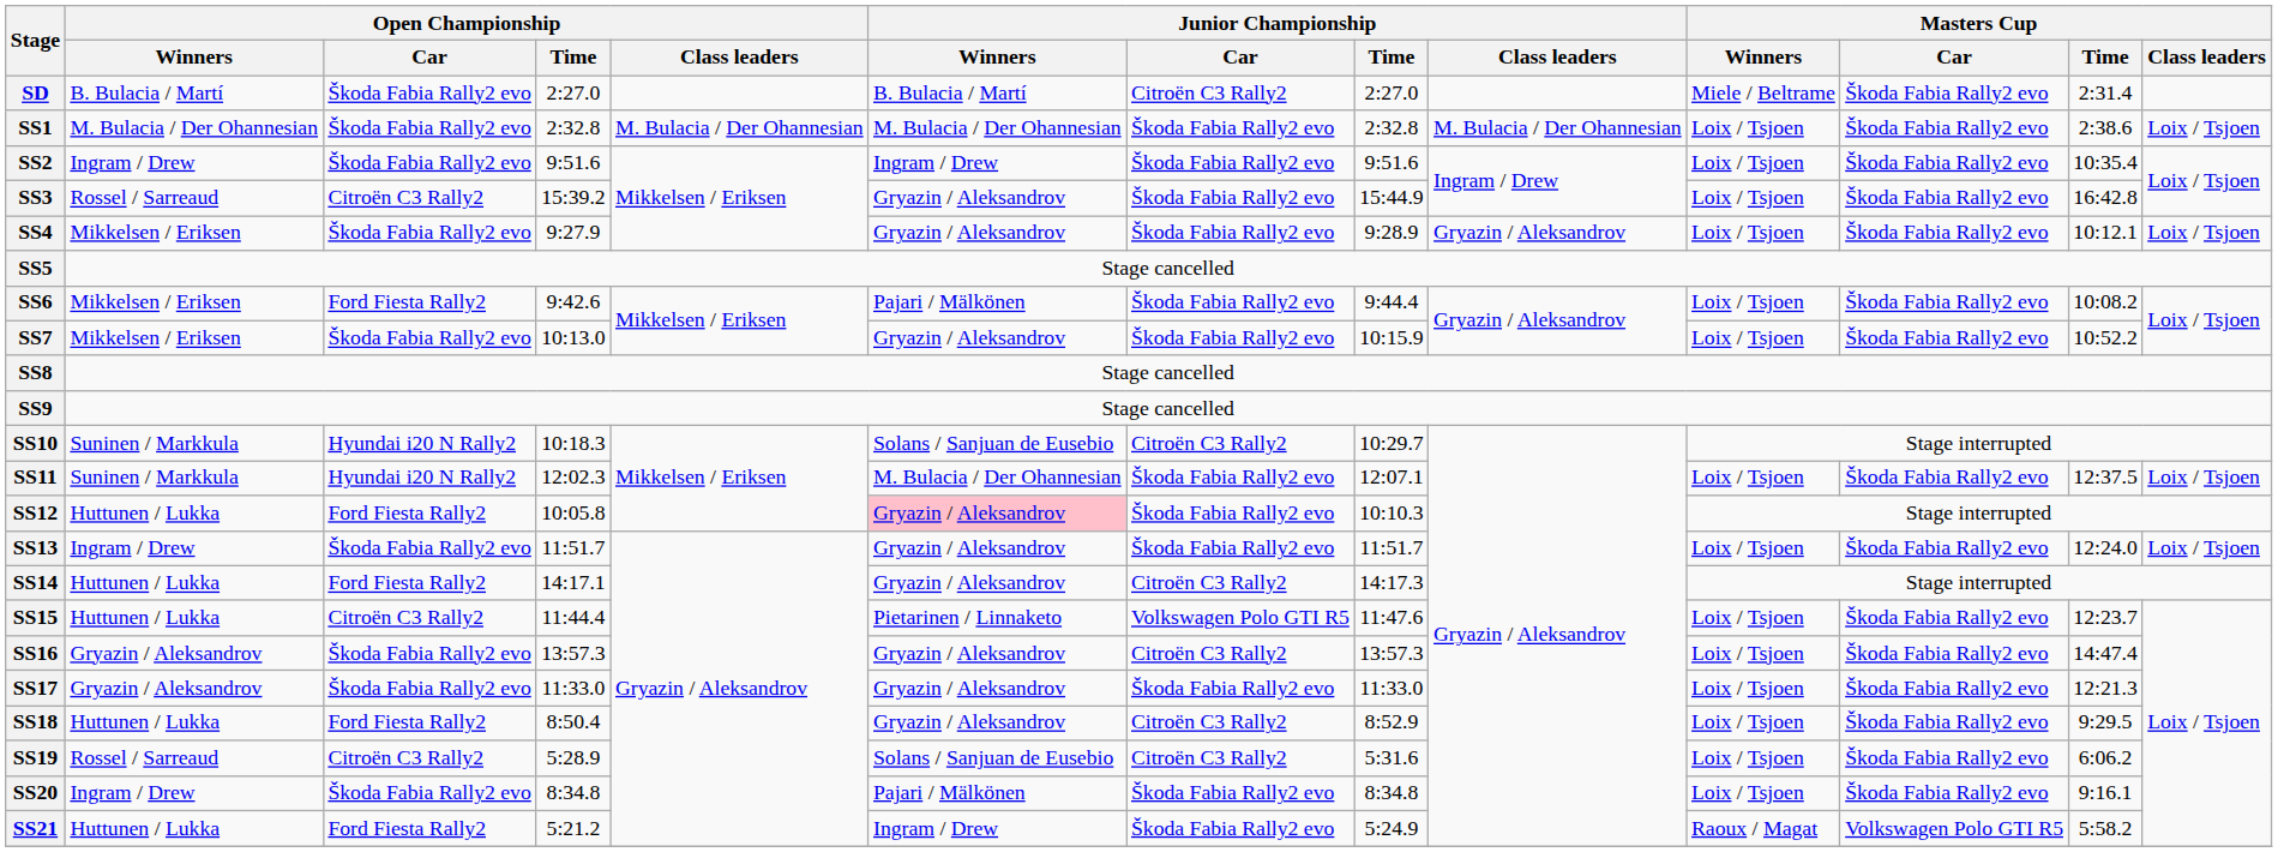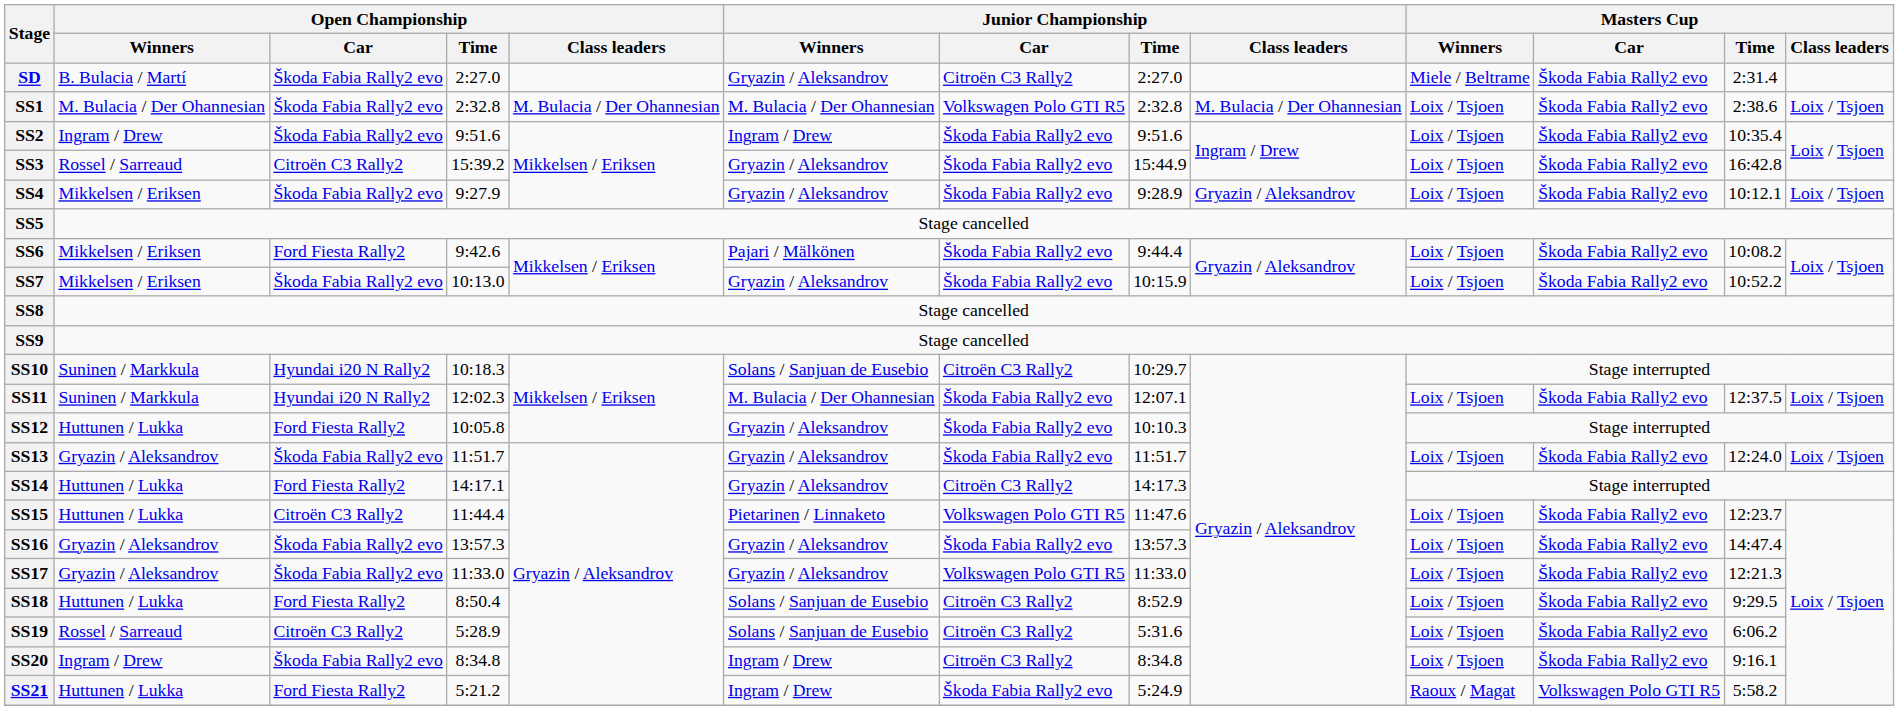 <table class="wikitable" style="font-size:85%">
 <tr>
 <th rowspan="2">Stage</th>
 <th colspan="4">Open Championship</th>
 <th colspan="4">Junior Championship</th>
 <th colspan="4">Masters Cup</th>
 </tr>
 <tr>
 <th>Winners</th>
 <th>Car</th>
 <th>Time</th>
 <th>Class leaders</th>
 <th>Winners</th>
 <th>Car</th>
 <th>Time</th>
 <th>Class leaders</th>
 <th>Winners</th>
 <th>Car</th>
 <th>Time</th>
 <th nowrap>Class leaders</th>
 </tr>
 <tr>
 <th><a href='#'>SD</a></th>
 <td><a href='#'>B. Bulacia</a> / <a href='#'>Martí</a></td>
 <td><a href='#'>Škoda Fabia Rally2 evo</a></td>
 <td align="center">2:27.0</td>
 <td></td>
-<td><a href='#'>B. Bulacia</a> / <a href='#'>Martí</a></td>
+<td><a href='#'>Gryazin</a> / <a href='#'>Aleksandrov</a></td>
 <td><a href='#'>Citroën C3 Rally2</a></td>
 <td align="center">2:27.0</td>
 <td></td>
 <td nowrap><a href='#'>Miele</a> / <a href='#'>Beltrame</a></td>
 <td><a href='#'>Škoda Fabia Rally2 evo</a></td>
 <td align="center">2:31.4</td>
 <td></td>
 </tr>
 <tr>
 <th>SS1</th>
 <td nowrap><a href='#'>M. Bulacia</a> / <a href='#'>Der Ohannesian</a></td>
 <td nowrap><a href='#'>Škoda Fabia Rally2 evo</a></td>
 <td align="center">2:32.8</td>
 <td nowrap><a href='#'>M. Bulacia</a> / <a href='#'>Der Ohannesian</a></td>
 <td><a href='#'>M. Bulacia</a> / <a href='#'>Der Ohannesian</a></td>
-<td><a href='#'>Škoda Fabia Rally2 evo</a></td>
+<td nowrap><a href='#'>Volkswagen Polo GTI R5</a></td>
 <td align="center">2:32.8</td>
 <td nowrap><a href='#'>M. Bulacia</a> / <a href='#'>Der Ohannesian</a></td>
 <td><a href='#'>Loix</a> / <a href='#'>Tsjoen</a></td>
 <td nowrap><a href='#'>Škoda Fabia Rally2 evo</a></td>
 <td align="center">2:38.6</td>
 <td nowrap><a href='#'>Loix</a> / <a href='#'>Tsjoen</a></td>
 </tr>
 <tr>
 <th>SS2</th>
 <td><a href='#'>Ingram</a> / <a href='#'>Drew</a></td>
 <td><a href='#'>Škoda Fabia Rally2 evo</a></td>
 <td align="center">9:51.6</td>
 <td rowspan="3"><a href='#'>Mikkelsen</a>  / <a href='#'>Eriksen</a></td>
 <td><a href='#'>Ingram</a> / <a href='#'>Drew</a></td>
 <td><a href='#'>Škoda Fabia Rally2 evo</a></td>
 <td align="center">9:51.6</td>
 <td rowspan="2"><a href='#'>Ingram</a> / <a href='#'>Drew</a></td>
 <td><a href='#'>Loix</a> / <a href='#'>Tsjoen</a></td>
 <td><a href='#'>Škoda Fabia Rally2 evo</a></td>
 <td align="center">10:35.4</td>
 <td rowspan="2"><a href='#'>Loix</a> / <a href='#'>Tsjoen</a></td>
 </tr>
 <tr>
 <th>SS3</th>
 <td><a href='#'>Rossel</a> / <a href='#'>Sarreaud</a></td>
 <td><a href='#'>Citroën C3 Rally2</a></td>
 <td align="center">15:39.2</td>
 <td><a href='#'>Gryazin</a> / <a href='#'>Aleksandrov</a></td>
 <td><a href='#'>Škoda Fabia Rally2 evo</a></td>
 <td align="center">15:44.9</td>
 <td><a href='#'>Loix</a> / <a href='#'>Tsjoen</a></td>
 <td><a href='#'>Škoda Fabia Rally2 evo</a></td>
 <td align="center">16:42.8</td>
 </tr>
 <tr>
 <th>SS4</th>
 <td><a href='#'>Mikkelsen</a>  / <a href='#'>Eriksen</a></td>
 <td><a href='#'>Škoda Fabia Rally2 evo</a></td>
 <td align="center">9:27.9</td>
 <td><a href='#'>Gryazin</a> / <a href='#'>Aleksandrov</a></td>
 <td><a href='#'>Škoda Fabia Rally2 evo</a></td>
 <td align="center">9:28.9</td>
 <td><a href='#'>Gryazin</a> / <a href='#'>Aleksandrov</a></td>
 <td><a href='#'>Loix</a> / <a href='#'>Tsjoen</a></td>
 <td><a href='#'>Škoda Fabia Rally2 evo</a></td>
 <td align="center">10:12.1</td>
 <td><a href='#'>Loix</a> / <a href='#'>Tsjoen</a></td>
 </tr>
 <tr>
 <th>SS5</th>
 <td colspan="12" align="center">Stage cancelled</td>
 </tr>
 <tr>
 <th>SS6</th>
 <td><a href='#'>Mikkelsen</a>  / <a href='#'>Eriksen</a></td>
 <td><a href='#'>Ford Fiesta Rally2</a></td>
 <td align="center">9:42.6</td>
 <td rowspan="2"><a href='#'>Mikkelsen</a>  / <a href='#'>Eriksen</a></td>
 <td><a href='#'>Pajari</a> / <a href='#'>Mälkönen</a></td>
 <td><a href='#'>Škoda Fabia Rally2 evo</a></td>
 <td align="center">9:44.4</td>
 <td rowspan="2"><a href='#'>Gryazin</a> / <a href='#'>Aleksandrov</a></td>
 <td><a href='#'>Loix</a> / <a href='#'>Tsjoen</a></td>
 <td><a href='#'>Škoda Fabia Rally2 evo</a></td>
 <td align="center">10:08.2</td>
 <td rowspan="2"><a href='#'>Loix</a> / <a href='#'>Tsjoen</a></td>
 </tr>
 <tr>
 <th>SS7</th>
 <td><a href='#'>Mikkelsen</a>  / <a href='#'>Eriksen</a></td>
 <td><a href='#'>Škoda Fabia Rally2 evo</a></td>
 <td align="center">10:13.0</td>
 <td><a href='#'>Gryazin</a> / <a href='#'>Aleksandrov</a></td>
 <td><a href='#'>Škoda Fabia Rally2 evo</a></td>
 <td align="center">10:15.9</td>
 <td><a href='#'>Loix</a> / <a href='#'>Tsjoen</a></td>
 <td><a href='#'>Škoda Fabia Rally2 evo</a></td>
 <td align="center">10:52.2</td>
 </tr>
 <tr>
 <th>SS8</th>
 <td colspan="12" align="center">Stage cancelled</td>
 </tr>
 <tr>
 <th>SS9</th>
 <td colspan="12" align="center">Stage cancelled</td>
 </tr>
 <tr>
 <th>SS10</th>
 <td><a href='#'>Suninen</a> / <a href='#'>Markkula</a></td>
 <td><a href='#'>Hyundai i20 N Rally2</a></td>
 <td align="center">10:18.3</td>
 <td rowspan="3"><a href='#'>Mikkelsen</a>  / <a href='#'>Eriksen</a></td>
 <td nowrap><a href='#'>Solans</a> / <a href='#'>Sanjuan de Eusebio</a></td>
 <td><a href='#'>Citroën C3 Rally2</a></td>
 <td align="center">10:29.7</td>
 <td rowspan="12"><a href='#'>Gryazin</a> / <a href='#'>Aleksandrov</a></td>
 <td colspan="4" align="center">Stage interrupted</td>
 </tr>
 <tr>
 <th>SS11</th>
 <td><a href='#'>Suninen</a> / <a href='#'>Markkula</a></td>
 <td><a href='#'>Hyundai i20 N Rally2</a></td>
 <td align="center">12:02.3</td>
 <td><a href='#'>M. Bulacia</a> / <a href='#'>Der Ohannesian</a></td>
 <td><a href='#'>Škoda Fabia Rally2 evo</a></td>
 <td align="center">12:07.1</td>
 <td><a href='#'>Loix</a> / <a href='#'>Tsjoen</a></td>
 <td><a href='#'>Škoda Fabia Rally2 evo</a></td>
 <td align="center">12:37.5</td>
 <td><a href='#'>Loix</a> / <a href='#'>Tsjoen</a></td>
 </tr>
 <tr>
 <th>SS12</th>
 <td><a href='#'>Huttunen</a> / <a href='#'>Lukka</a></td>
 <td><a href='#'>Ford Fiesta Rally2</a></td>
 <td align="center">10:05.8</td>
-<td style="background: pink;"><a href='#'>Gryazin</a> / <a href='#'>Aleksandrov</a></td>
+<td><a href='#'>Gryazin</a> / <a href='#'>Aleksandrov</a></td>
 <td><a href='#'>Škoda Fabia Rally2 evo</a></td>
 <td align="center">10:10.3</td>
 <td colspan="4" align="center">Stage interrupted</td>
 </tr>
 <tr>
 <th>SS13</th>
-<td><a href='#'>Ingram</a> / <a href='#'>Drew</a></td>
+<td><a href='#'>Gryazin</a> / <a href='#'>Aleksandrov</a></td>
 <td><a href='#'>Škoda Fabia Rally2 evo</a></td>
 <td align="center">11:51.7</td>
 <td rowspan="9"><a href='#'>Gryazin</a> / <a href='#'>Aleksandrov</a></td>
 <td><a href='#'>Gryazin</a> / <a href='#'>Aleksandrov</a></td>
 <td><a href='#'>Škoda Fabia Rally2 evo</a></td>
 <td align="center">11:51.7</td>
 <td><a href='#'>Loix</a> / <a href='#'>Tsjoen</a></td>
 <td><a href='#'>Škoda Fabia Rally2 evo</a></td>
 <td align="center">12:24.0</td>
 <td><a href='#'>Loix</a> / <a href='#'>Tsjoen</a></td>
 </tr>
 <tr>
 <th>SS14</th>
 <td><a href='#'>Huttunen</a> / <a href='#'>Lukka</a></td>
 <td><a href='#'>Ford Fiesta Rally2</a></td>
 <td align="center">14:17.1</td>
 <td><a href='#'>Gryazin</a> / <a href='#'>Aleksandrov</a></td>
 <td><a href='#'>Citroën C3 Rally2</a></td>
 <td align="center">14:17.3</td>
 <td colspan="4" align="center">Stage interrupted</td>
 </tr>
 <tr>
 <th>SS15</th>
 <td><a href='#'>Huttunen</a> / <a href='#'>Lukka</a></td>
 <td><a href='#'>Citroën C3 Rally2</a></td>
 <td align="center">11:44.4</td>
 <td><a href='#'>Pietarinen</a> / <a href='#'>Linnaketo</a></td>
 <td nowrap><a href='#'>Volkswagen Polo GTI R5</a></td>
 <td align="center">11:47.6</td>
 <td><a href='#'>Loix</a> / <a href='#'>Tsjoen</a></td>
 <td><a href='#'>Škoda Fabia Rally2 evo</a></td>
 <td align="center">12:23.7</td>
 <td rowspan="7"><a href='#'>Loix</a> / <a href='#'>Tsjoen</a></td>
 </tr>
 <tr>
 <th>SS16</th>
 <td><a href='#'>Gryazin</a> / <a href='#'>Aleksandrov</a></td>
 <td><a href='#'>Škoda Fabia Rally2 evo</a></td>
 <td align="center">13:57.3</td>
 <td><a href='#'>Gryazin</a> / <a href='#'>Aleksandrov</a></td>
-<td><a href='#'>Citroën C3 Rally2</a></td>
+<td><a href='#'>Škoda Fabia Rally2 evo</a></td>
 <td align="center">13:57.3</td>
 <td><a href='#'>Loix</a> / <a href='#'>Tsjoen</a></td>
 <td><a href='#'>Škoda Fabia Rally2 evo</a></td>
 <td align="center">14:47.4</td>
 </tr>
 <tr>
 <th>SS17</th>
 <td><a href='#'>Gryazin</a> / <a href='#'>Aleksandrov</a></td>
 <td><a href='#'>Škoda Fabia Rally2 evo</a></td>
 <td align="center">11:33.0</td>
 <td><a href='#'>Gryazin</a> / <a href='#'>Aleksandrov</a></td>
-<td><a href='#'>Škoda Fabia Rally2 evo</a></td>
+<td nowrap><a href='#'>Volkswagen Polo GTI R5</a></td>
 <td align="center">11:33.0</td>
 <td><a href='#'>Loix</a> / <a href='#'>Tsjoen</a></td>
 <td><a href='#'>Škoda Fabia Rally2 evo</a></td>
 <td align="center">12:21.3</td>
 </tr>
 <tr>
 <th>SS18</th>
 <td><a href='#'>Huttunen</a> / <a href='#'>Lukka</a></td>
 <td><a href='#'>Ford Fiesta Rally2</a></td>
 <td align="center">8:50.4</td>
-<td><a href='#'>Gryazin</a> / <a href='#'>Aleksandrov</a></td>
+<td><a href='#'>Solans</a> / <a href='#'>Sanjuan de Eusebio</a></td>
 <td><a href='#'>Citroën C3 Rally2</a></td>
 <td align="center">8:52.9</td>
 <td><a href='#'>Loix</a> / <a href='#'>Tsjoen</a></td>
 <td><a href='#'>Škoda Fabia Rally2 evo</a></td>
 <td align="center">9:29.5</td>
 </tr>
 <tr>
 <th>SS19</th>
 <td><a href='#'>Rossel</a> / <a href='#'>Sarreaud</a></td>
 <td><a href='#'>Citroën C3 Rally2</a></td>
 <td align="center">5:28.9</td>
 <td><a href='#'>Solans</a> / <a href='#'>Sanjuan de Eusebio</a></td>
 <td><a href='#'>Citroën C3 Rally2</a></td>
 <td align="center">5:31.6</td>
 <td><a href='#'>Loix</a> / <a href='#'>Tsjoen</a></td>
 <td><a href='#'>Škoda Fabia Rally2 evo</a></td>
 <td align="center">6:06.2</td>
 </tr>
 <tr>
 <th>SS20</th>
 <td><a href='#'>Ingram</a> / <a href='#'>Drew</a></td>
 <td><a href='#'>Škoda Fabia Rally2 evo</a></td>
 <td align="center">8:34.8</td>
-<td><a href='#'>Pajari</a> / <a href='#'>Mälkönen</a></td>
-<td><a href='#'>Škoda Fabia Rally2 evo</a></td>
+<td><a href='#'>Ingram</a> / <a href='#'>Drew</a></td>
+<td><a href='#'>Citroën C3 Rally2</a></td>
 <td align="center">8:34.8</td>
 <td><a href='#'>Loix</a> / <a href='#'>Tsjoen</a></td>
 <td><a href='#'>Škoda Fabia Rally2 evo</a></td>
 <td align="center">9:16.1</td>
 </tr>
 <tr>
 <th><a href='#'>SS21</a></th>
 <td><a href='#'>Huttunen</a> / <a href='#'>Lukka</a></td>
 <td><a href='#'>Ford Fiesta Rally2</a></td>
 <td align="center">5:21.2</td>
 <td><a href='#'>Ingram</a> / <a href='#'>Drew</a></td>
 <td><a href='#'>Škoda Fabia Rally2 evo</a></td>
 <td align="center">5:24.9</td>
 <td><a href='#'>Raoux</a> / <a href='#'>Magat</a></td>
 <td nowrap><a href='#'>Volkswagen Polo GTI R5</a></td>
 <td align="center">5:58.2</td>
 </tr>
 <tr>
 </tr>
 </table>
